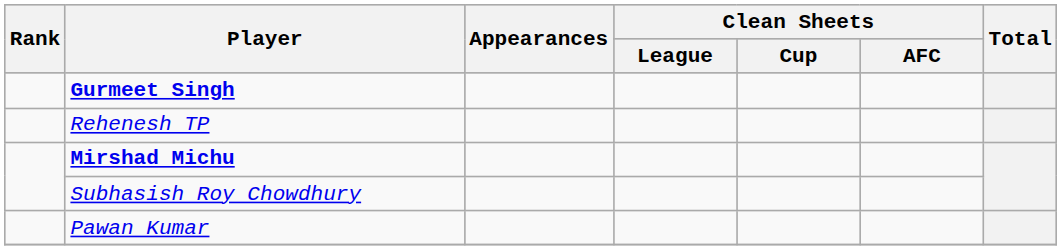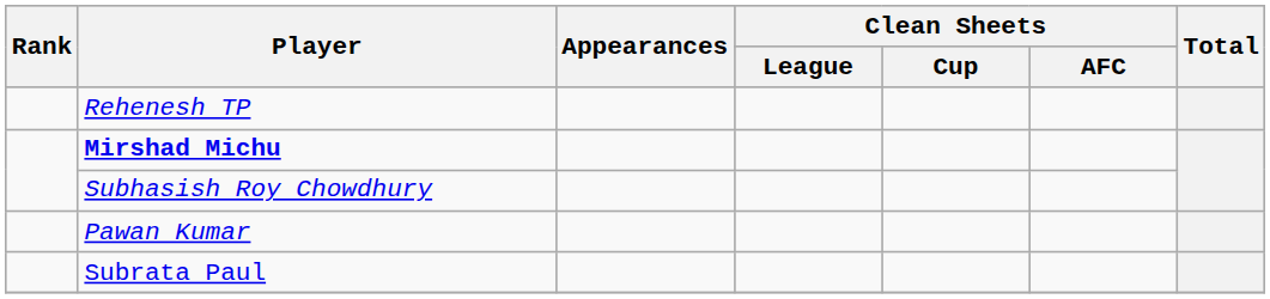 <table class="wikitable">
 <tr>
 <th rowspan="2" width="30px">Rank</th>
 <th rowspan="2" width="240px">Player</th>
 <th rowspan="2">Appearances</th>
 <th colspan="3" width="210px">Clean Sheets</th>
 <th rowspan="2">Total</th>
 </tr>
 <tr>
 <th width="70px">League</th>
 <th width="70px">Cup</th>
 <th width="70px">AFC</th>
-</tr>
-<tr>
-<td></td>
-<td> <strong><a href='#'>Gurmeet Singh</a></strong></td>
-<td></td>
-<td></td>
-<td></td>
-<td></td>
-<th></th>
 </tr>
 <tr>
 <td></td>
 <td><em> <a href='#'>Rehenesh TP</a></em></td>
 <td></td>
 <td></td>
 <td></td>
 <td></td>
 <th></th>
 </tr>
 <tr>
 <td rowspan="2"></td>
 <td> <strong><a href='#'>Mirshad Michu</a></strong></td>
 <td></td>
 <td></td>
 <td></td>
 <td></td>
 <th rowspan="2"></th>
 </tr>
 <tr>
 <td><em> <a href='#'>Subhasish Roy Chowdhury</a></em></td>
 <td></td>
 <td></td>
 <td></td>
 <td></td>
 </tr>
 <tr>
 <td></td>
 <td><em> <a href='#'>Pawan Kumar</a></em></td>
 <td></td>
 <td></td>
 <td></td>
 <td></td>
 <th></th>
 </tr>
 <tr>
+<td></td>
+<td> <a href='#'>Subrata Paul</a></td>
+<td></td>
+<td></td>
+<td></td>
+<td></td>
+<th></th>
+</tr>
+<tr>
 </tr>
 </table>
